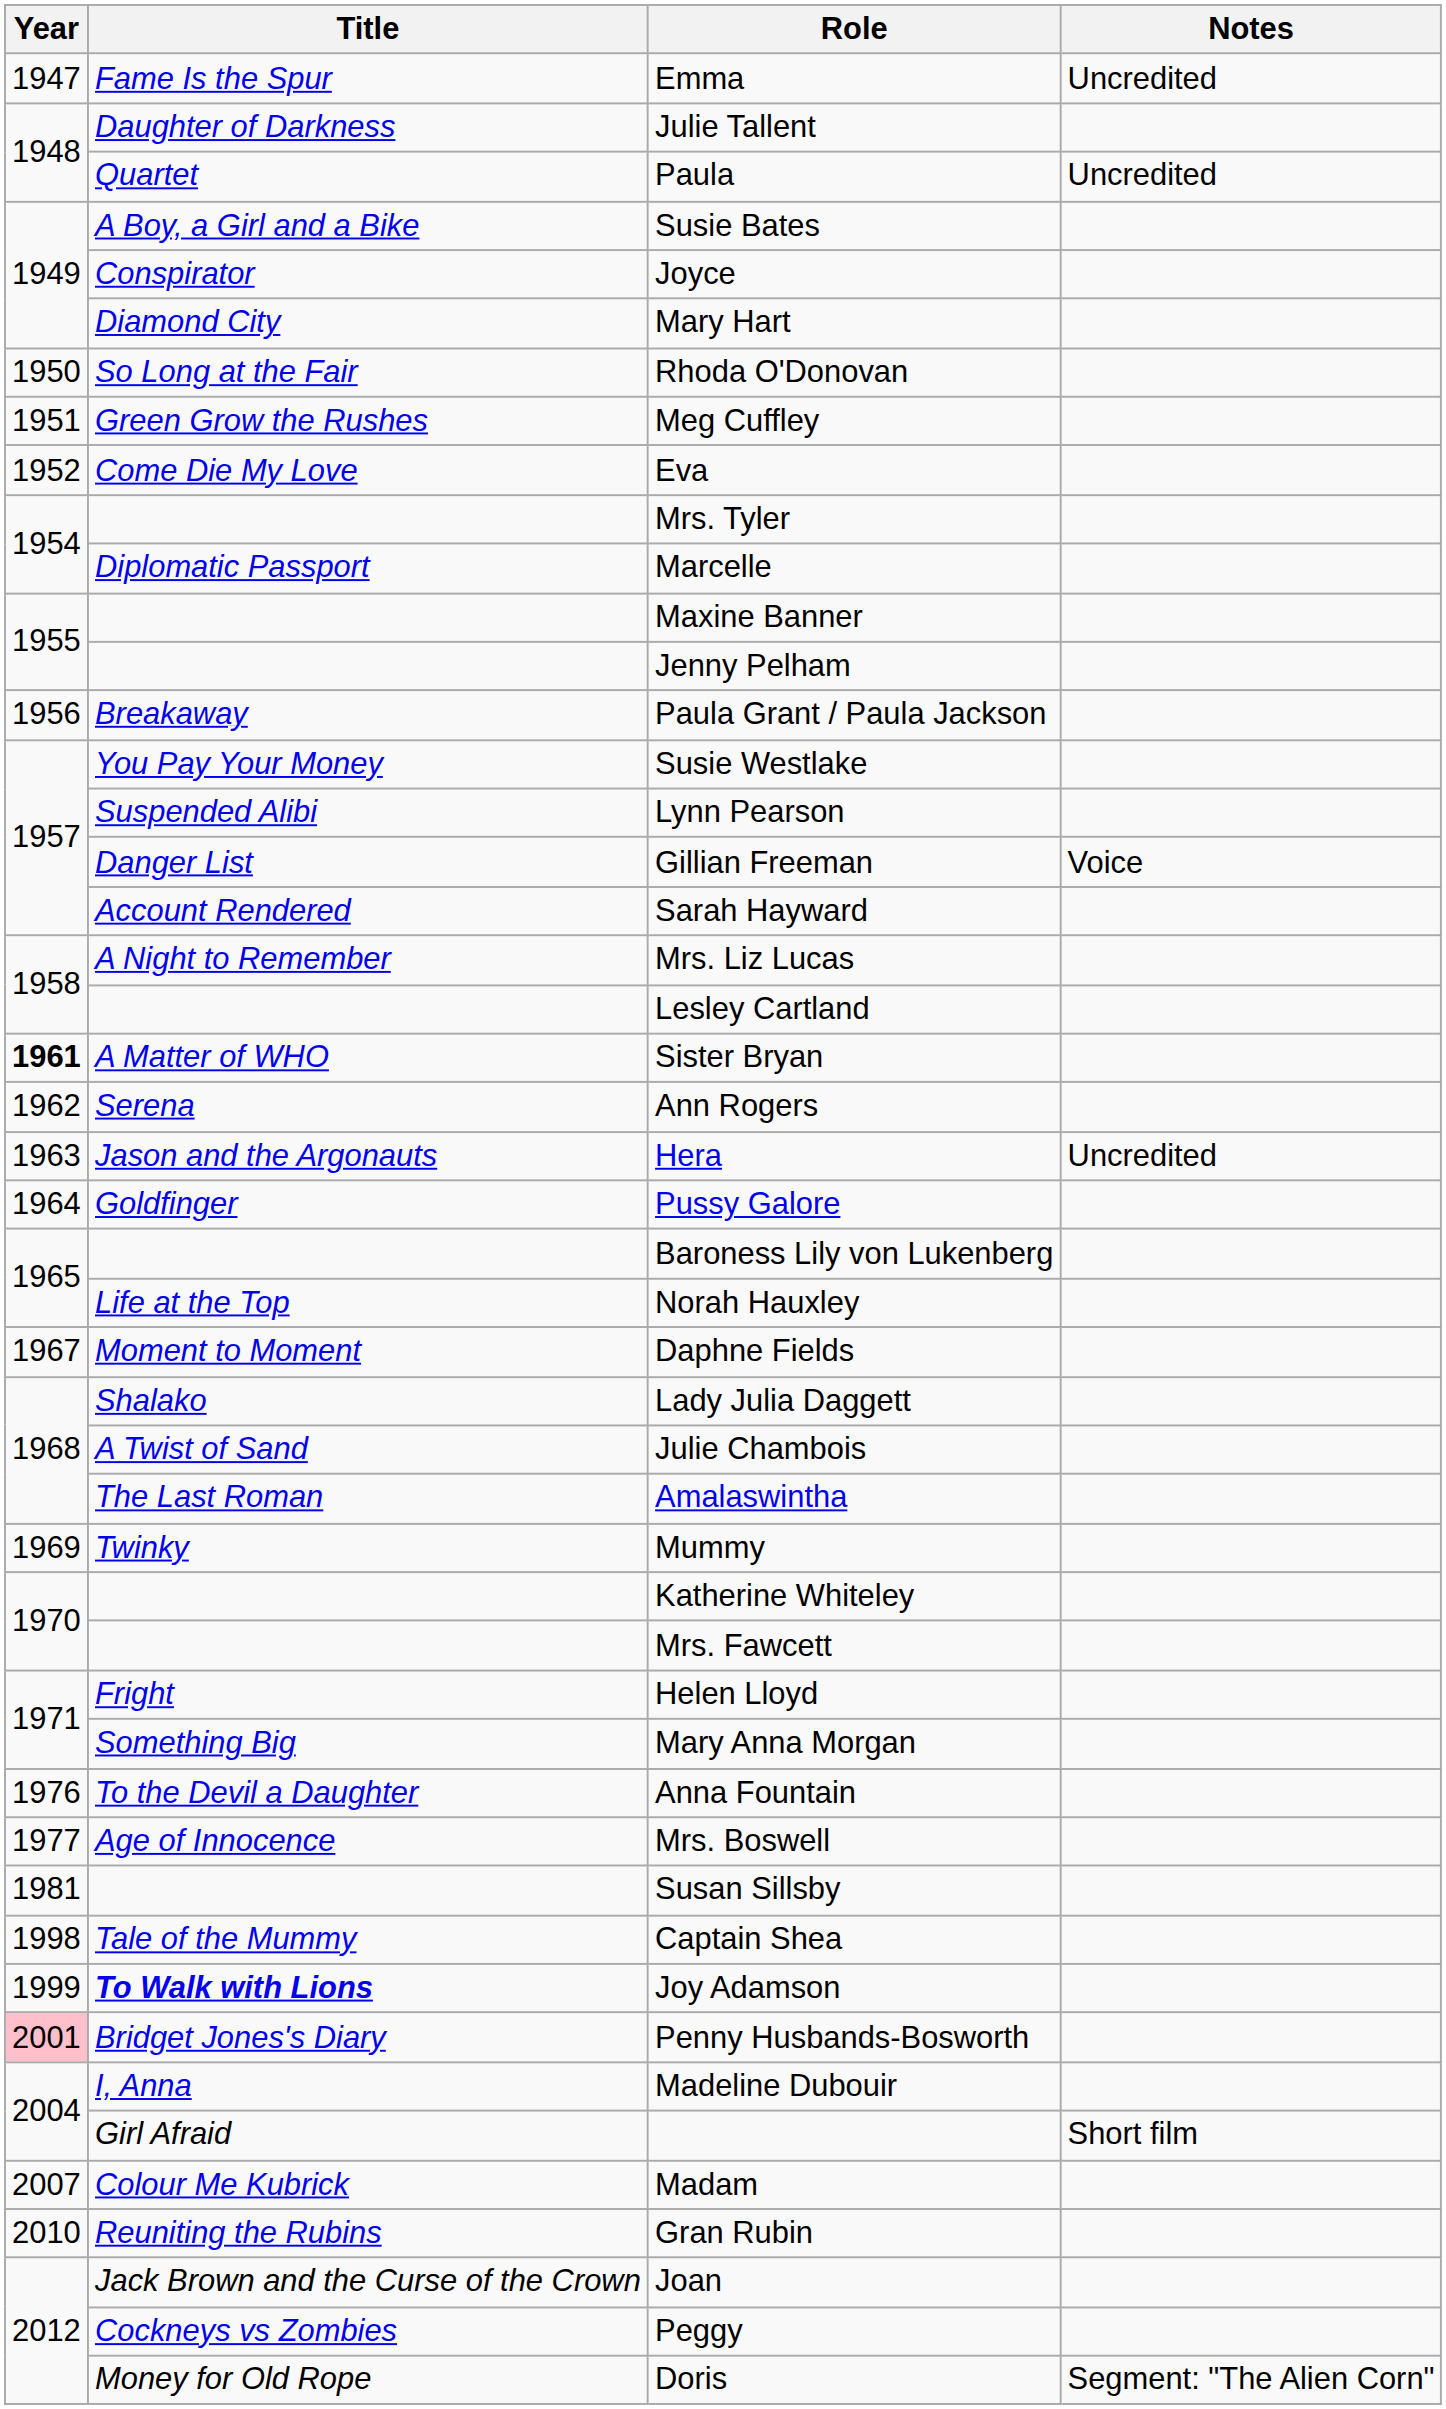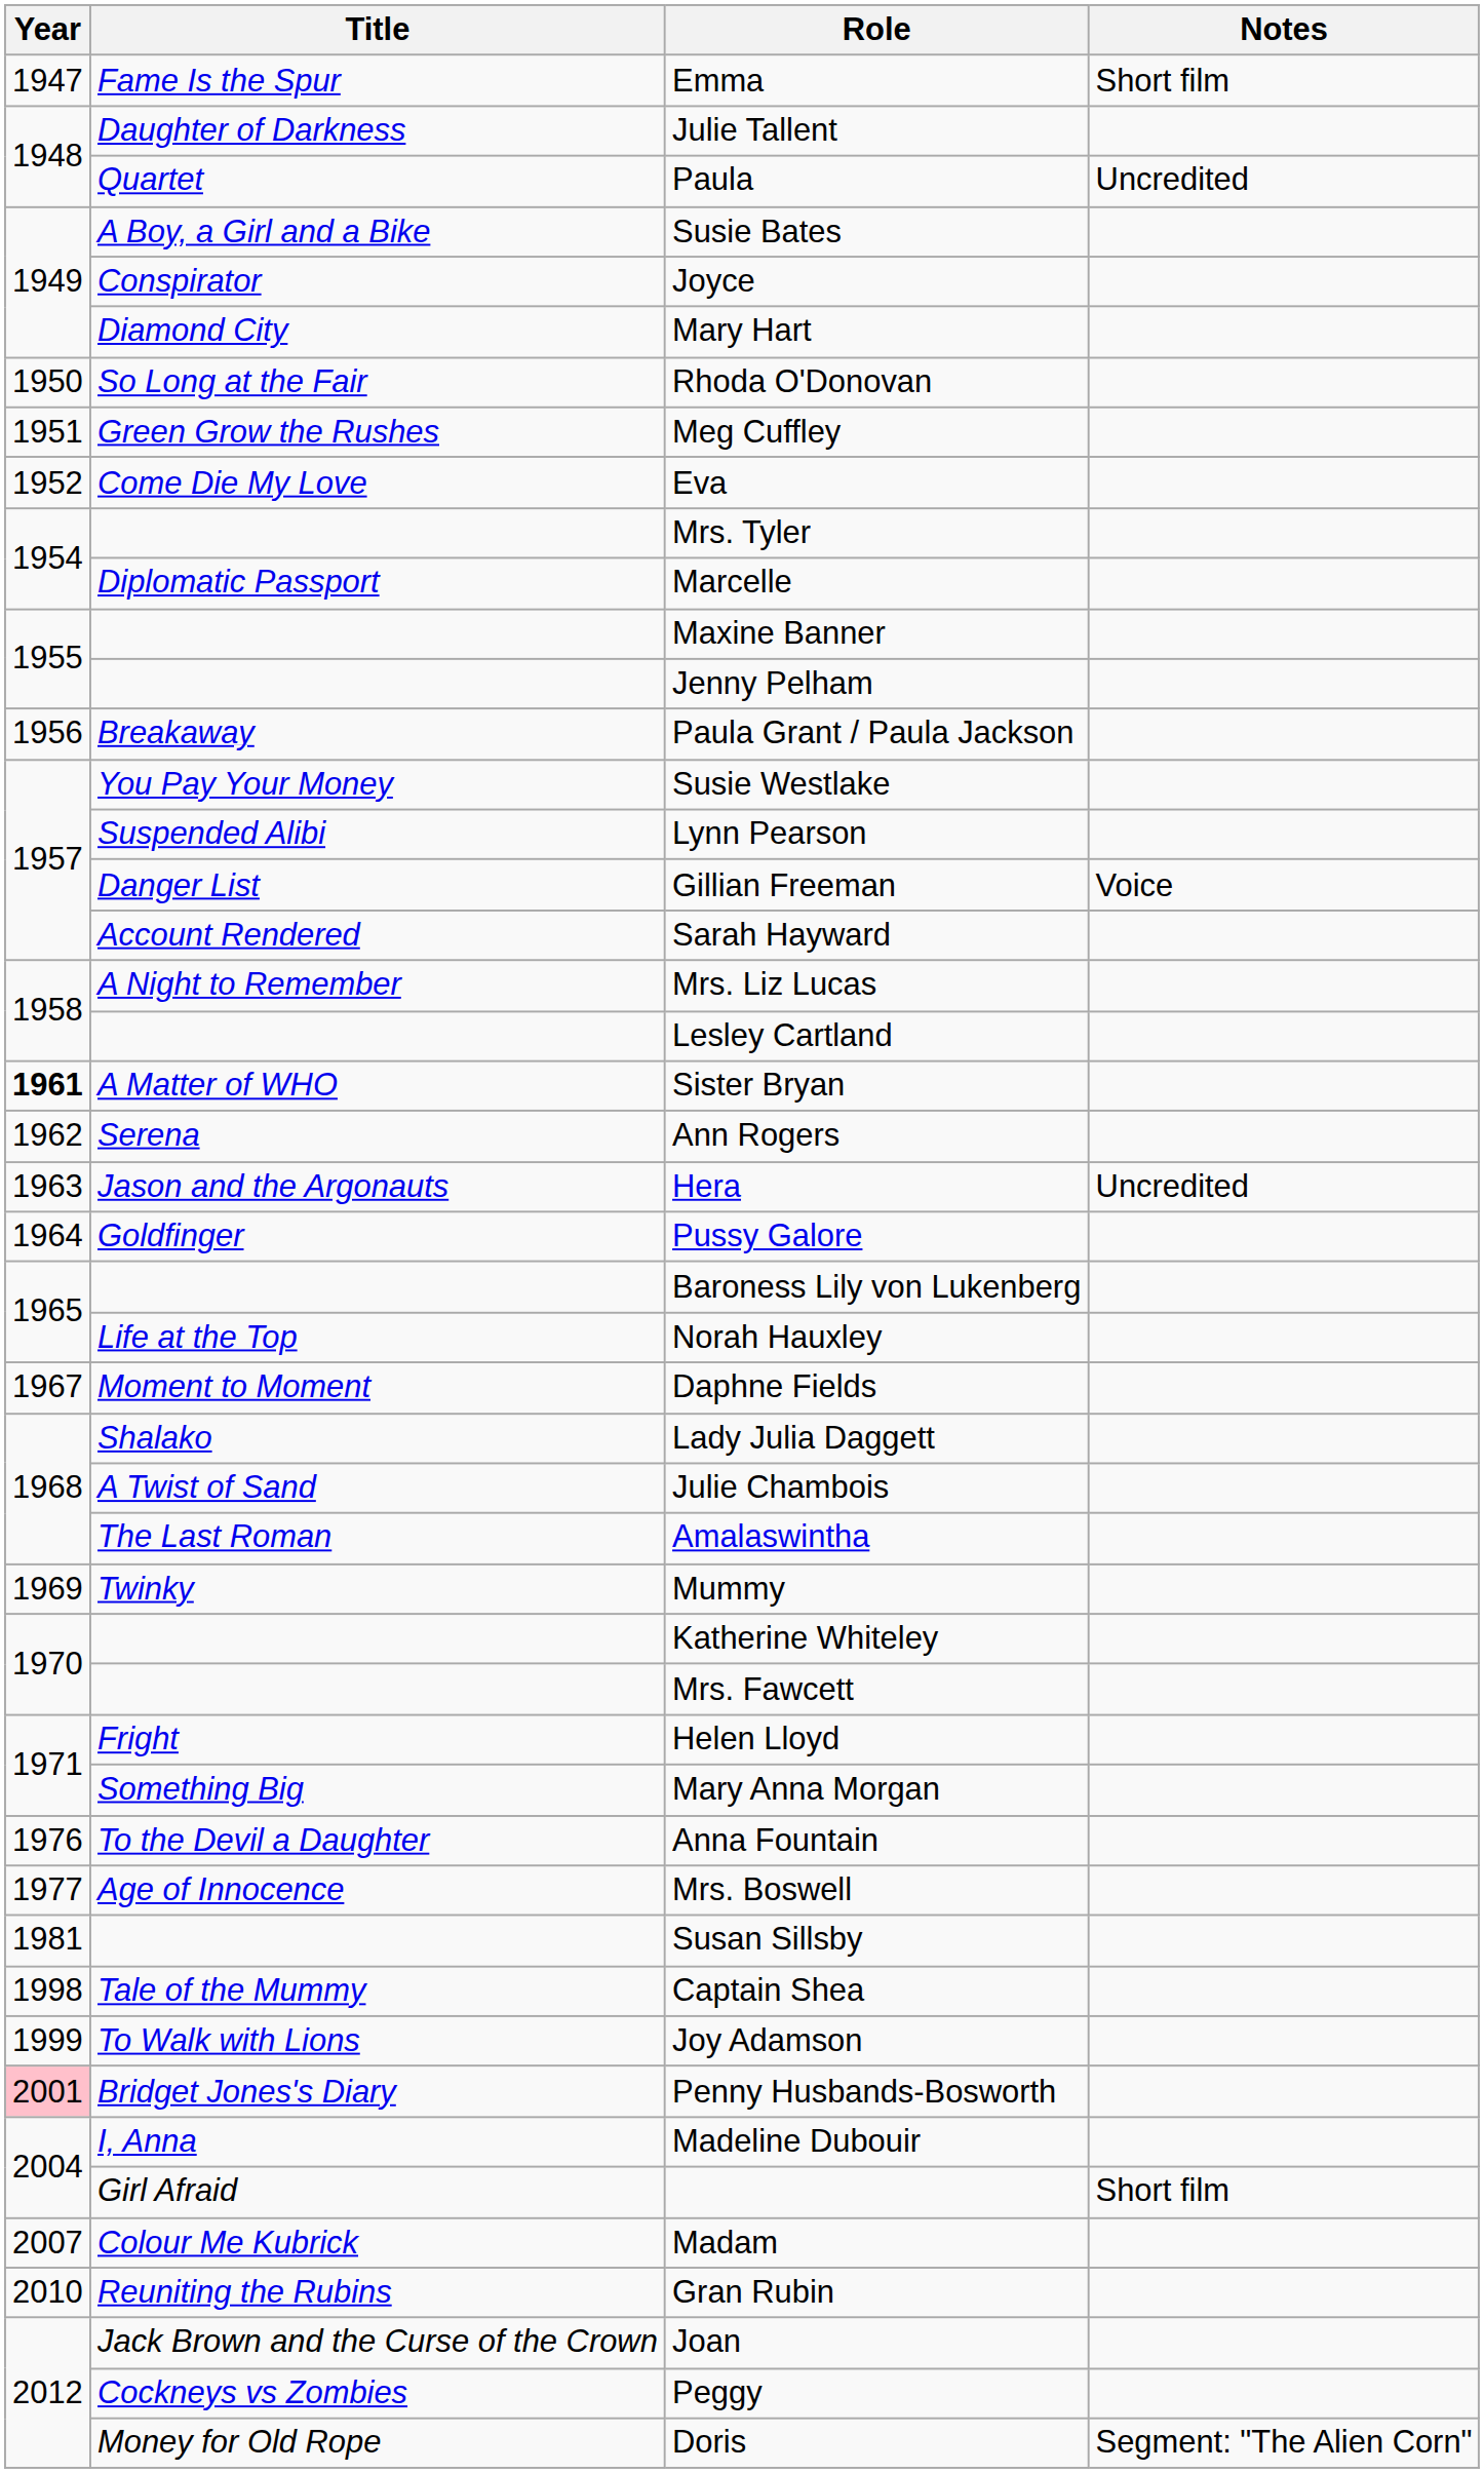 <table class="wikitable sortable">
 <tr>
 <th>Year</th>
 <th>Title</th>
 <th>Role</th>
 <th>Notes</th>
 </tr>
 <tr>
 <td>1947</td>
 <td><em><a href='#'>Fame Is the Spur</a></em></td>
 <td>Emma</td>
-<td>Uncredited</td>
+<td>Short film</td>
 </tr>
 <tr>
 <td rowspan="2">1948</td>
 <td><em><a href='#'>Daughter of Darkness</a></em></td>
 <td>Julie Tallent</td>
 <td></td>
 </tr>
 <tr>
 <td><em><a href='#'>Quartet</a></em></td>
 <td>Paula</td>
 <td>Uncredited</td>
 </tr>
 <tr>
 <td rowspan="3">1949</td>
 <td><em><a href='#'>A Boy, a Girl and a Bike</a></em></td>
 <td>Susie Bates</td>
 <td></td>
 </tr>
 <tr>
 <td><em><a href='#'>Conspirator</a></em></td>
 <td>Joyce</td>
 <td></td>
 </tr>
 <tr>
 <td><em><a href='#'>Diamond City</a></em></td>
 <td>Mary Hart</td>
 <td></td>
 </tr>
 <tr>
 <td>1950</td>
 <td><em><a href='#'>So Long at the Fair</a></em></td>
 <td>Rhoda O'Donovan</td>
 <td></td>
 </tr>
 <tr>
 <td>1951</td>
 <td><em><a href='#'>Green Grow the Rushes</a></em></td>
 <td>Meg Cuffley</td>
 <td></td>
 </tr>
 <tr>
 <td>1952</td>
 <td><em><a href='#'>Come Die My Love</a></em></td>
 <td>Eva</td>
 <td></td>
 </tr>
 <tr>
 <td rowspan="2">1954</td>
 <td><em></em></td>
 <td>Mrs. Tyler</td>
 <td></td>
 </tr>
 <tr>
 <td><em><a href='#'>Diplomatic Passport</a></em></td>
 <td>Marcelle</td>
 <td></td>
 </tr>
 <tr>
 <td rowspan="2">1955</td>
 <td><em></em></td>
 <td>Maxine Banner</td>
 <td></td>
 </tr>
 <tr>
 <td><em></em></td>
 <td>Jenny Pelham</td>
 <td></td>
 </tr>
 <tr>
 <td>1956</td>
 <td><em><a href='#'>Breakaway</a></em></td>
 <td>Paula Grant / Paula Jackson</td>
 <td></td>
 </tr>
 <tr>
 <td rowspan="4">1957</td>
 <td><em><a href='#'>You Pay Your Money</a></em></td>
 <td>Susie Westlake</td>
 <td></td>
 </tr>
 <tr>
 <td><em><a href='#'>Suspended Alibi</a></em></td>
 <td>Lynn Pearson</td>
 <td></td>
 </tr>
 <tr>
 <td><em><a href='#'>Danger List</a></em></td>
 <td>Gillian Freeman</td>
 <td>Voice</td>
 </tr>
 <tr>
 <td><em><a href='#'>Account Rendered</a></em></td>
 <td>Sarah Hayward</td>
 <td></td>
 </tr>
 <tr>
 <td rowspan="2">1958</td>
 <td><em><a href='#'>A Night to Remember</a></em></td>
 <td>Mrs. Liz Lucas</td>
 <td></td>
 </tr>
 <tr>
 <td><em></em></td>
 <td>Lesley Cartland</td>
 <td></td>
 </tr>
 <tr>
 <td><strong>1961</strong></td>
 <td><em><a href='#'>A Matter of WHO</a></em></td>
 <td>Sister Bryan</td>
 <td></td>
 </tr>
 <tr>
 <td>1962</td>
 <td><em><a href='#'>Serena</a></em></td>
 <td>Ann Rogers</td>
 <td></td>
 </tr>
 <tr>
 <td>1963</td>
 <td><em><a href='#'>Jason and the Argonauts</a></em></td>
 <td><a href='#'>Hera</a></td>
 <td>Uncredited</td>
 </tr>
 <tr>
 <td>1964</td>
 <td><em><a href='#'>Goldfinger</a></em></td>
 <td><a href='#'>Pussy Galore</a></td>
 <td></td>
 </tr>
 <tr>
 <td rowspan="2">1965</td>
 <td><em></em></td>
 <td>Baroness Lily von Lukenberg</td>
 <td></td>
 </tr>
 <tr>
 <td><em><a href='#'>Life at the Top</a></em></td>
 <td>Norah Hauxley</td>
 <td></td>
 </tr>
 <tr>
 <td>1967</td>
 <td><em><a href='#'>Moment to Moment</a></em></td>
 <td>Daphne Fields</td>
 <td></td>
 </tr>
 <tr>
 <td rowspan="3">1968</td>
 <td><em><a href='#'>Shalako</a></em></td>
 <td>Lady Julia Daggett</td>
 <td></td>
 </tr>
 <tr>
 <td><em><a href='#'>A Twist of Sand</a></em></td>
 <td>Julie Chambois</td>
 <td></td>
 </tr>
 <tr>
 <td><em><a href='#'>The Last Roman</a></em></td>
 <td><a href='#'>Amalaswintha</a></td>
 <td></td>
 </tr>
 <tr>
 <td>1969</td>
 <td><em><a href='#'>Twinky</a></em></td>
 <td>Mummy</td>
 <td></td>
 </tr>
 <tr>
 <td rowspan="2">1970</td>
 <td><em></em></td>
 <td>Katherine Whiteley</td>
 <td></td>
 </tr>
 <tr>
 <td><em></em></td>
 <td>Mrs. Fawcett</td>
 <td></td>
 </tr>
 <tr>
 <td rowspan="2">1971</td>
 <td><em><a href='#'>Fright</a></em></td>
 <td>Helen Lloyd</td>
 <td></td>
 </tr>
 <tr>
 <td><em><a href='#'>Something Big</a></em></td>
 <td>Mary Anna Morgan</td>
 <td></td>
 </tr>
 <tr>
 <td>1976</td>
 <td><em><a href='#'>To the Devil a Daughter</a></em></td>
 <td>Anna Fountain</td>
 <td></td>
 </tr>
 <tr>
 <td>1977</td>
 <td><em><a href='#'>Age of Innocence</a></em></td>
 <td>Mrs. Boswell</td>
 <td></td>
 </tr>
 <tr>
 <td>1981</td>
 <td><em></em></td>
 <td>Susan Sillsby</td>
 <td></td>
 </tr>
 <tr>
 <td>1998</td>
 <td><em><a href='#'>Tale of the Mummy</a></em></td>
 <td>Captain Shea</td>
 <td></td>
 </tr>
 <tr>
 <td>1999</td>
-<td><strong><em><a href='#'>To Walk with Lions</a></em></strong></td>
+<td><em><a href='#'>To Walk with Lions</a></em></td>
 <td>Joy Adamson</td>
 <td></td>
 </tr>
 <tr>
 <td style="background: pink;">2001</td>
 <td><em><a href='#'>Bridget Jones's Diary</a></em></td>
 <td>Penny Husbands-Bosworth</td>
 <td></td>
 </tr>
 <tr>
 <td rowspan="2">2004</td>
 <td><em><a href='#'>I, Anna</a></em></td>
 <td>Madeline Dubouir</td>
 <td></td>
 </tr>
 <tr>
 <td><em>Girl Afraid</em></td>
 <td></td>
 <td>Short film</td>
 </tr>
 <tr>
 <td>2007</td>
 <td><em><a href='#'>Colour Me Kubrick</a></em></td>
 <td>Madam</td>
 <td></td>
 </tr>
 <tr>
 <td>2010</td>
 <td><em><a href='#'>Reuniting the Rubins</a></em></td>
 <td>Gran Rubin</td>
 <td></td>
 </tr>
 <tr>
 <td rowspan="3">2012</td>
 <td><em>Jack Brown and the Curse of the Crown</em></td>
 <td>Joan</td>
 <td></td>
 </tr>
 <tr>
 <td><em><a href='#'>Cockneys vs Zombies</a></em></td>
 <td>Peggy</td>
 <td></td>
 </tr>
 <tr>
 <td><em>Money for Old Rope</em></td>
 <td>Doris</td>
 <td>Segment: "The Alien Corn"</td>
 </tr>
 </table>
